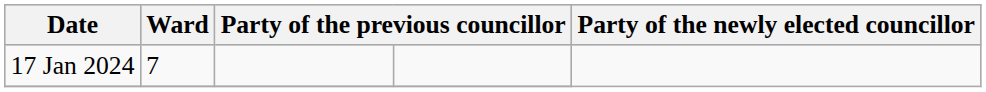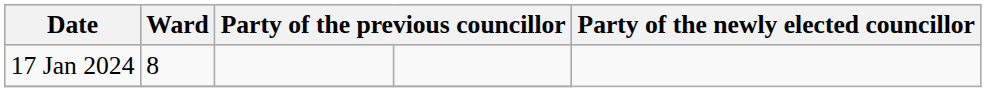 <table class="wikitable">
 <tr>
 <th>Date</th>
 <th>Ward</th>
 <th colspan=2>Party of the previous councillor</th>
 <th colspan=2>Party of the newly elected councillor</th>
 </tr>
 <tr>
 <td>17 Jan 2024</td>
-<td>7</td>
+<td>8</td>
 <td></td>
 <td></td>
 </tr>
 <tr>
 </tr>
 </table>
